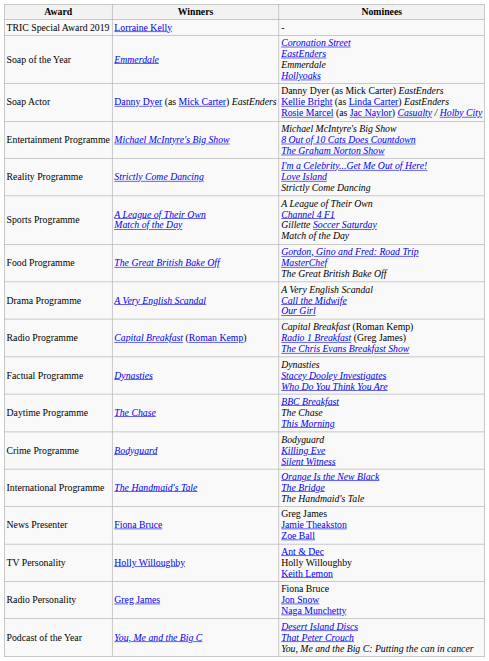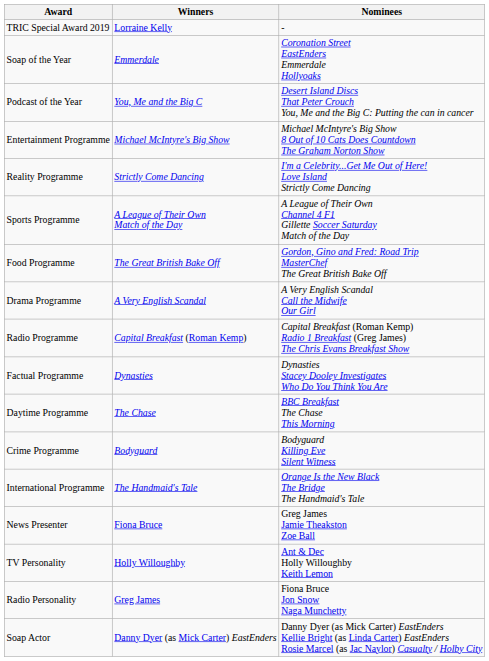 <table class="wikitable">
 <tr>
 <th>Award</th>
 <th>Winners</th>
 <th>Nominees</th>
 </tr>
 <tr>
 <td>TRIC Special Award 2019</td>
 <td><a href='#'>Lorraine Kelly</a></td>
 <td>-</td>
 </tr>
 <tr>
 <td>Soap of the Year</td>
 <td><em><a href='#'>Emmerdale</a></em></td>
 <td><em><a href='#'>Coronation Street</a> <br><a href='#'>EastEnders</a> <br>Emmerdale <br><a href='#'>Hollyoaks</a></em></td>
 </tr>
 <tr>
-<td>Soap Actor</td>
-<td><a href='#'>Danny Dyer</a> (as <a href='#'>Mick Carter</a>) <em>EastEnders</em></td>
-<td>Danny Dyer (as Mick Carter) <em>EastEnders</em> <br><a href='#'>Kellie Bright</a> (as <a href='#'>Linda Carter</a>) <em>EastEnders</em><br><a href='#'>Rosie Marcel</a> (as <a href='#'>Jac Naylor</a>) <em><a href='#'>Casualty</a> / <a href='#'>Holby City</a></em></td>
+<td>Podcast of the Year</td>
+<td><em><a href='#'>You, Me and the Big C</a></em></td>
+<td><em><a href='#'>Desert Island Discs</a> <br><a href='#'>That Peter Crouch</a> <br>You, Me and the Big C: Putting the can in cancer</em></td>
 </tr>
 <tr>
 <td>Entertainment Programme</td>
 <td><em><a href='#'>Michael McIntyre's Big Show</a></em></td>
 <td><em>Michael McIntyre's Big Show <br><a href='#'>8 Out of 10 Cats Does Countdown</a> <br><a href='#'>The Graham Norton Show</a></em></td>
 </tr>
 <tr>
 <td>Reality Programme</td>
 <td><em><a href='#'>Strictly Come Dancing</a></em></td>
 <td><em><a href='#'>I'm a Celebrity...Get Me Out of Here!</a> <br><a href='#'>Love Island</a> <br>Strictly Come Dancing</em></td>
 </tr>
 <tr>
 <td>Sports Programme</td>
 <td><em><a href='#'>A League of Their Own</a> <br><a href='#'>Match of the Day</a></em></td>
 <td><em>A League of Their Own <br><a href='#'>Channel 4 F1</a> <br>Gillette <a href='#'>Soccer Saturday</a> <br>Match of the Day</em></td>
 </tr>
 <tr>
 <td>Food Programme</td>
 <td><em><a href='#'>The Great British Bake Off</a></em></td>
 <td><em><a href='#'>Gordon, Gino and Fred: Road Trip</a> <br><a href='#'>MasterChef</a> <br>The Great British Bake Off</em></td>
 </tr>
 <tr>
 <td>Drama Programme</td>
 <td><em><a href='#'>A Very English Scandal</a></em></td>
 <td><em>A Very English Scandal <br><a href='#'>Call the Midwife</a> <br><a href='#'>Our Girl</a></em></td>
 </tr>
 <tr>
 <td>Radio Programme</td>
 <td><em><a href='#'>Capital Breakfast</a></em> (<a href='#'>Roman Kemp</a>)</td>
 <td><em>Capital Breakfast</em> (Roman Kemp) <em><br><a href='#'>Radio 1 Breakfast</a></em> (Greg James) <em><br><a href='#'>The Chris Evans Breakfast Show</a></em></td>
 </tr>
 <tr>
 <td>Factual Programme</td>
 <td><em><a href='#'>Dynasties</a></em></td>
 <td><em>Dynasties <br><a href='#'>Stacey Dooley Investigates</a> <br><a href='#'>Who Do You Think You Are</a></em></td>
 </tr>
 <tr>
 <td>Daytime Programme</td>
 <td><em><a href='#'>The Chase</a></em></td>
 <td><em><a href='#'>BBC Breakfast</a> <br>The Chase <br><a href='#'>This Morning</a></em></td>
 </tr>
 <tr>
 <td>Crime Programme</td>
 <td><em><a href='#'>Bodyguard</a></em></td>
 <td><em>Bodyguard <br><a href='#'>Killing Eve</a> <br><a href='#'>Silent Witness</a></em></td>
 </tr>
 <tr>
 <td>International Programme</td>
 <td><em><a href='#'>The Handmaid's Tale</a></em></td>
 <td><em><a href='#'>Orange Is the New Black</a> <br><a href='#'>The Bridge</a> <br>The Handmaid's Tale</em></td>
 </tr>
 <tr>
 <td>News Presenter</td>
 <td><a href='#'>Fiona Bruce</a></td>
 <td>Greg James <br><a href='#'>Jamie Theakston</a> <br><a href='#'>Zoe Ball</a></td>
 </tr>
 <tr>
 <td>TV Personality</td>
 <td><a href='#'>Holly Willoughby</a></td>
 <td><a href='#'>Ant & Dec</a> <br>Holly Willoughby <br><a href='#'>Keith Lemon</a></td>
 </tr>
 <tr>
 <td>Radio Personality</td>
 <td><a href='#'>Greg James</a></td>
 <td>Fiona Bruce <br><a href='#'>Jon Snow</a> <br><a href='#'>Naga Munchetty</a></td>
 </tr>
 <tr>
-<td>Podcast of the Year</td>
-<td><em><a href='#'>You, Me and the Big C</a></em></td>
-<td><em><a href='#'>Desert Island Discs</a> <br><a href='#'>That Peter Crouch</a> <br>You, Me and the Big C: Putting the can in cancer</em></td>
+<td>Soap Actor</td>
+<td><a href='#'>Danny Dyer</a> (as <a href='#'>Mick Carter</a>) <em>EastEnders</em></td>
+<td>Danny Dyer (as Mick Carter) <em>EastEnders</em> <br><a href='#'>Kellie Bright</a> (as <a href='#'>Linda Carter</a>) <em>EastEnders</em><br><a href='#'>Rosie Marcel</a> (as <a href='#'>Jac Naylor</a>) <em><a href='#'>Casualty</a> / <a href='#'>Holby City</a></em></td>
 </tr>
 </table>
